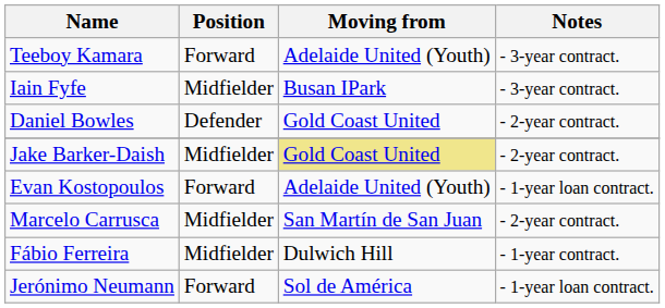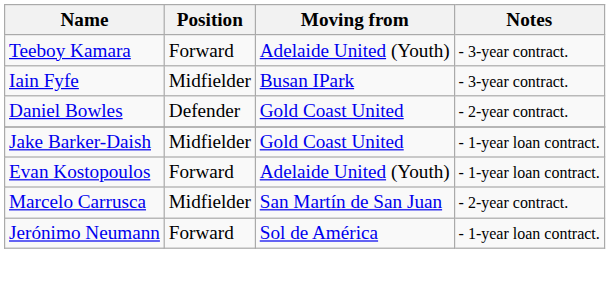 <table class="wikitable">
 <tr>
 <th>Name</th>
 <th>Position</th>
 <th>Moving from</th>
 <th>Notes</th>
 </tr>
 <tr>
 <td> <a href='#'>Teeboy Kamara</a></td>
 <td>Forward</td>
 <td> <a href='#'>Adelaide United</a> (Youth)</td>
 <td><small>- 3-year contract.</small></td>
 </tr>
 <tr>
 <td> <a href='#'>Iain Fyfe</a></td>
 <td>Midfielder</td>
 <td> <a href='#'>Busan IPark</a></td>
 <td><small>- 3-year contract.</small></td>
 </tr>
 <tr>
 <td> <a href='#'>Daniel Bowles</a></td>
 <td>Defender</td>
 <td> <a href='#'>Gold Coast United</a></td>
 <td><small>- 2-year contract.</small></td>
 </tr>
 <tr>
 </tr>
 <tr>
 <td> <a href='#'>Jake Barker-Daish</a></td>
 <td>Midfielder</td>
-<td style="background: khaki;"> <a href='#'>Gold Coast United</a></td>
-<td><small>- 2-year contract.</small></td>
+<td> <a href='#'>Gold Coast United</a></td>
+<td><small>- 1-year loan contract.</small></td>
 </tr>
 <tr>
 <td> <a href='#'>Evan Kostopoulos</a></td>
 <td>Forward</td>
 <td> <a href='#'>Adelaide United</a> (Youth)</td>
 <td><small>- 1-year loan contract.</small></td>
 </tr>
 <tr>
 <td> <a href='#'>Marcelo Carrusca</a></td>
 <td>Midfielder</td>
 <td> <a href='#'>San Martín de San Juan</a></td>
 <td><small>- 2-year contract.</small></td>
 </tr>
 <tr>
-<td> <a href='#'>Fábio Ferreira</a></td>
-<td>Midfielder</td>
-<td> Dulwich Hill</td>
-<td><small>- 1-year contract.</small></td>
-</tr>
-<tr>
 <td> <a href='#'>Jerónimo Neumann</a></td>
 <td>Forward</td>
 <td> <a href='#'>Sol de América</a></td>
 <td><small>- 1-year loan contract.</small></td>
 </tr>
 </table>
